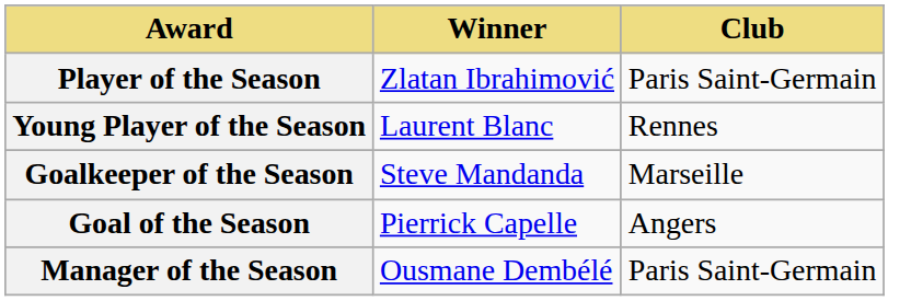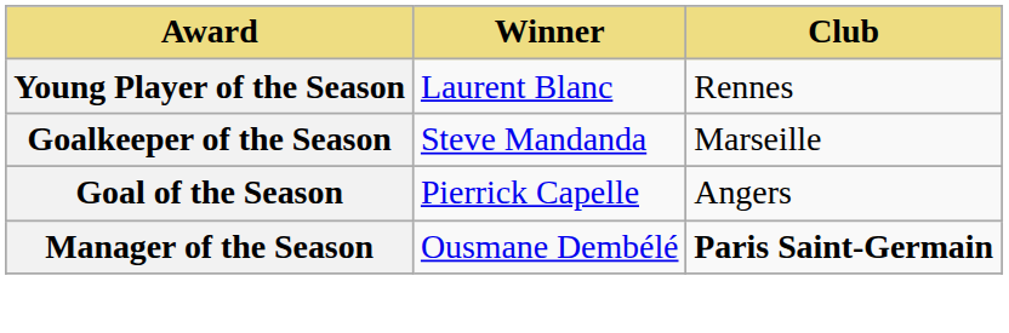 <table class="wikitable">
 <tr>
 <th style="background-color: #eedd82">Award</th>
 <th style="background-color: #eedd82">Winner</th>
 <th style="background-color: #eedd82">Club</th>
-</tr>
-<tr>
-<th>Player of the Season</th>
-<td> <a href='#'>Zlatan Ibrahimović</a></td>
-<td>Paris Saint-Germain</td>
 </tr>
 <tr>
 <th>Young Player of the Season</th>
 <td> <a href='#'>Laurent Blanc</a></td>
 <td>Rennes</td>
 </tr>
 <tr>
 <th>Goalkeeper of the Season</th>
 <td> <a href='#'>Steve Mandanda</a></td>
 <td>Marseille</td>
 </tr>
 <tr>
 <th>Goal of the Season</th>
 <td> <a href='#'>Pierrick Capelle</a></td>
 <td>Angers</td>
 </tr>
 <tr>
 <th>Manager of the Season</th>
 <td> <a href='#'>Ousmane Dembélé</a></td>
-<td>Paris Saint-Germain</td>
+<td><strong>Paris Saint-Germain</strong></td>
 </tr>
 </table>
